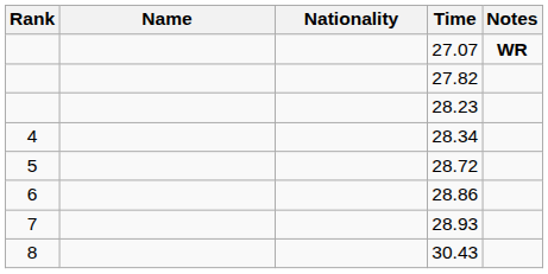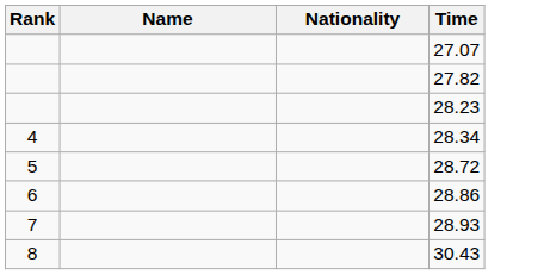 <table class="wikitable sortable" style="text-align:center">
 <tr>
 <th>Rank</th>
 <th style="width:180px">Name</th>
 <th style="width:125px">Nationality</th>
 <th>Time</th>
-<th>Notes</th>
 </tr>
 <tr>
 <td></td>
 <td style="text-align:left;"></td>
 <td style="text-align:left;"></td>
 <td>27.07</td>
-<td><strong>WR</strong></td>
 </tr>
 <tr>
 <td></td>
 <td style="text-align:left;"></td>
 <td style="text-align:left;"></td>
 <td>27.82</td>
-<td></td>
 </tr>
 <tr>
 <td></td>
 <td style="text-align:left;"></td>
 <td style="text-align:left;"></td>
 <td>28.23</td>
-<td></td>
 </tr>
 <tr>
 <td>4</td>
 <td style="text-align:left;"></td>
 <td style="text-align:left;"></td>
 <td>28.34</td>
-<td></td>
 </tr>
 <tr>
 <td>5</td>
 <td style="text-align:left;"></td>
 <td style="text-align:left;"></td>
 <td>28.72</td>
-<td></td>
 </tr>
 <tr>
 <td>6</td>
 <td style="text-align:left;"></td>
 <td style="text-align:left;"></td>
 <td>28.86</td>
-<td></td>
 </tr>
 <tr>
 <td>7</td>
 <td style="text-align:left;"></td>
 <td style="text-align:left;"></td>
 <td>28.93</td>
-<td></td>
 </tr>
 <tr>
 <td>8</td>
 <td style="text-align:left;"></td>
 <td style="text-align:left;"></td>
 <td>30.43</td>
-<td></td>
 </tr>
 </table>
